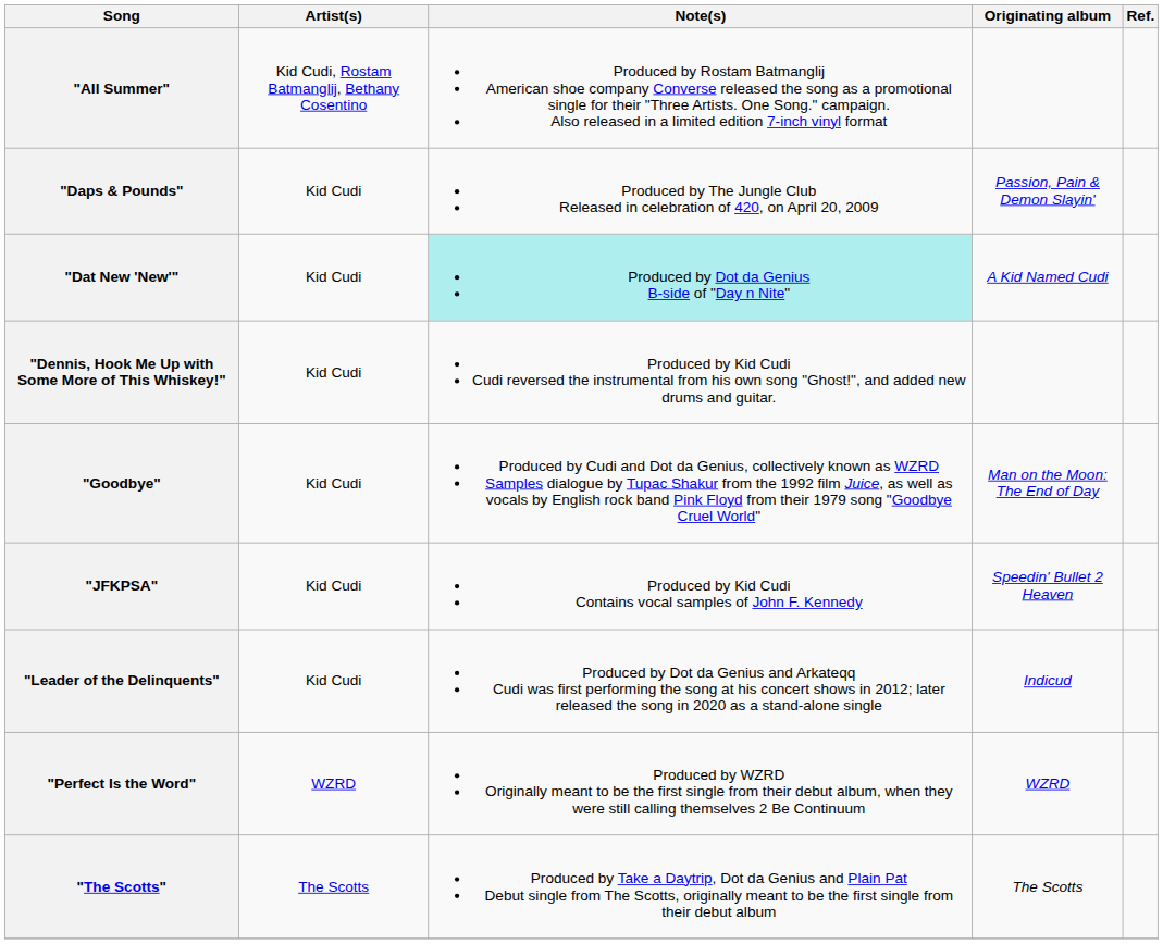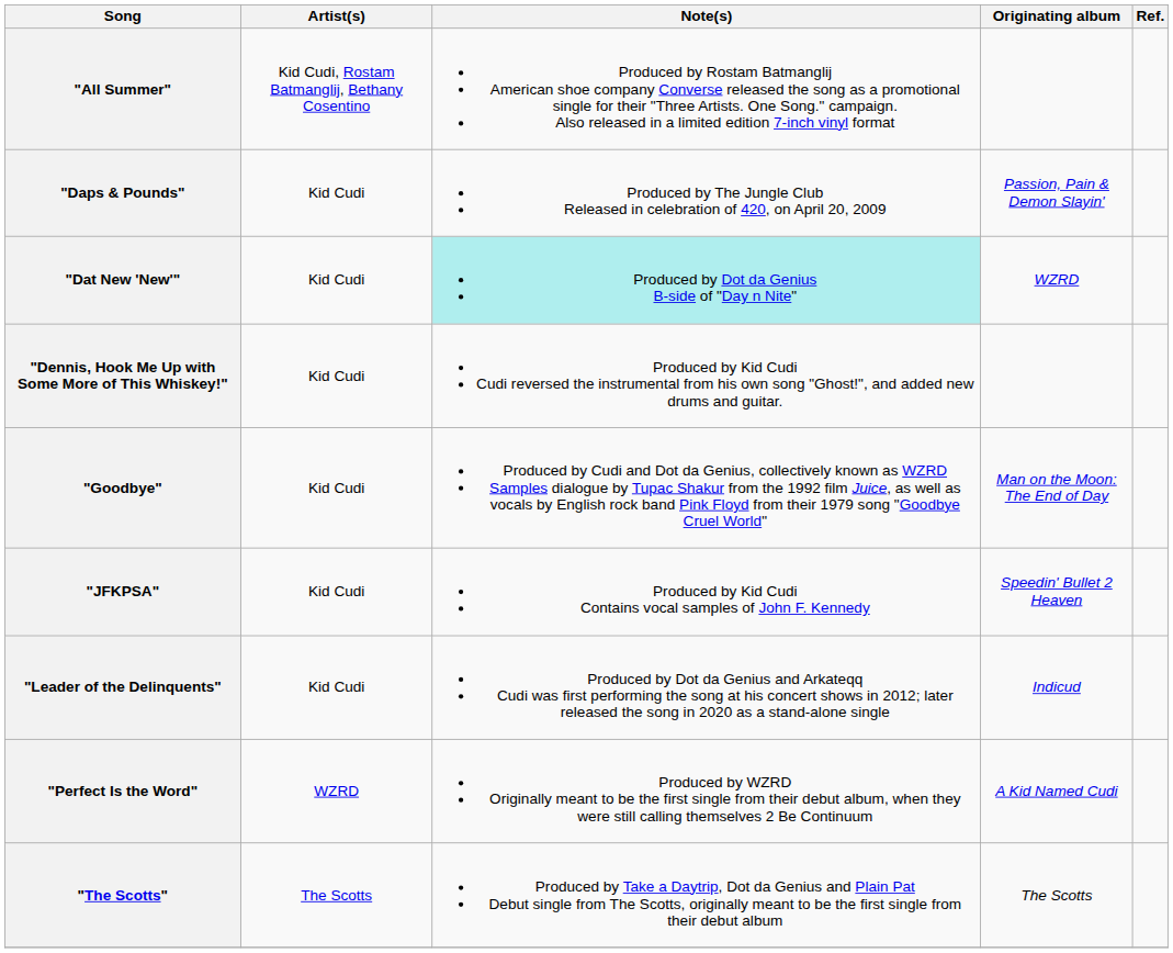 <table class="wikitable sortable plainrowheaders" style="text-align:center;">
 <tr>
 <th scope="col">Song</th>
 <th scope="col">Artist(s)</th>
 <th scope="col" class="unsortable">Note(s)</th>
 <th scope="col">Originating album</th>
 <th scope="col" class="unsortable">Ref.</th>
 </tr>
 <tr>
 <th scope=row>"All Summer"</th>
 <td>Kid Cudi, <a href='#'>Rostam Batmanglij</a>, <a href='#'>Bethany Cosentino</a></td>
 <td><br><ul><li>Produced by Rostam Batmanglij</li><li>American shoe company <a href='#'>Converse</a> released the song as a promotional single for their "Three Artists. One Song." campaign.</li><li>Also released in a limited edition <a href='#'>7-inch vinyl</a> format</li></ul></td>
 <td></td>
 <td><br></td>
 </tr>
 <tr>
 <th scope=row>"Daps & Pounds"</th>
 <td>Kid Cudi</td>
 <td><br><ul><li>Produced by The Jungle Club</li><li>Released in celebration of <a href='#'>420</a>, on April 20, 2009</li></ul></td>
 <td><em><a href='#'>Passion, Pain & Demon Slayin'</a></em></td>
 <td><br></td>
 </tr>
 <tr>
 <th scope=row>"Dat New 'New'"</th>
 <td>Kid Cudi</td>
 <td style="background: paleturquoise;"><br><ul><li>Produced by <a href='#'>Dot da Genius</a></li><li><a href='#'>B-side</a> of "<a href='#'>Day n Nite</a>"</li></ul></td>
-<td><em><a href='#'>A Kid Named Cudi</a></em></td>
+<td><em><a href='#'>WZRD</a></em></td>
 <td><br></td>
 </tr>
 <tr>
 <th scope=row>"Dennis, Hook Me Up with Some More of This Whiskey!"</th>
 <td>Kid Cudi</td>
 <td><br><ul><li>Produced by Kid Cudi</li><li>Cudi reversed the instrumental from his own song "Ghost!", and added new drums and guitar.</li></ul></td>
 <td></td>
 <td><br></td>
 </tr>
 <tr>
 <th scope=row>"Goodbye"</th>
 <td>Kid Cudi</td>
 <td><br><ul><li>Produced by Cudi and Dot da Genius, collectively known as <a href='#'>WZRD</a></li><li><a href='#'>Samples</a> dialogue by <a href='#'>Tupac Shakur</a> from the 1992 film <em><a href='#'>Juice</a></em>, as well as vocals by English rock band <a href='#'>Pink Floyd</a> from their 1979 song "<a href='#'>Goodbye Cruel World</a>"</li></ul></td>
 <td><em><a href='#'>Man on the Moon: The End of Day</a></em></td>
 <td><br></td>
 </tr>
 <tr>
 <th scope=row>"JFKPSA"</th>
 <td>Kid Cudi</td>
 <td><br><ul><li>Produced by Kid Cudi</li><li>Contains vocal samples of <a href='#'>John F. Kennedy</a></li></ul></td>
 <td><em><a href='#'>Speedin' Bullet 2 Heaven</a></em></td>
 <td><br></td>
 </tr>
 <tr>
 <th scope=row>"Leader of the Delinquents"</th>
 <td>Kid Cudi</td>
 <td><br><ul><li>Produced by Dot da Genius and Arkateqq</li><li>Cudi was first performing the song at his concert shows in 2012; later released the song in 2020 as a stand-alone single</li></ul></td>
 <td><em><a href='#'>Indicud</a></em></td>
 <td><br></td>
 </tr>
 <tr>
 <th scope=row>"Perfect Is the Word"</th>
 <td><a href='#'>WZRD</a></td>
 <td><br><ul><li>Produced by WZRD</li><li>Originally meant to be the first single from their debut album, when they were still calling themselves 2 Be Continuum</li></ul></td>
-<td><em><a href='#'>WZRD</a></em></td>
+<td><em><a href='#'>A Kid Named Cudi</a></em></td>
 <td><br></td>
 </tr>
 <tr>
 <th scope=row>"<a href='#'>The Scotts</a>"</th>
 <td><a href='#'>The Scotts</a></td>
 <td><br><ul><li>Produced by <a href='#'>Take a Daytrip</a>, Dot da Genius and <a href='#'>Plain Pat</a></li><li>Debut single from The Scotts, originally meant to be the first single from their debut album</li></ul></td>
 <td><em>The Scotts</em></td>
 <td><br></td>
 </tr>
 <tr>
 </tr>
 </table>
